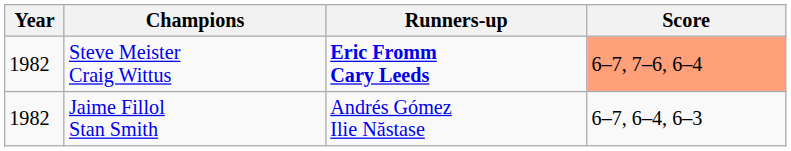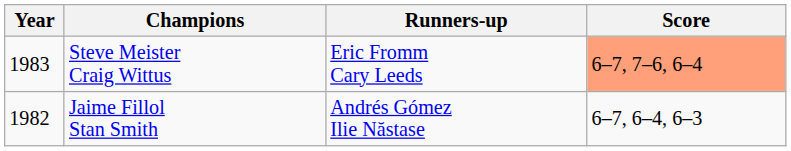 <table class="wikitable">
 <tr>
 <th style="width:40px">Year</th>
 <th style="width:200px">Champions</th>
 <th style="width:200px">Runners-up</th>
 <th style="width:150px" class="unsortable">Score</th>
 </tr>
 <tr>
-<td>1982</td>
+<td>1983</td>
 <td> <a href='#'>Steve Meister</a><br> <a href='#'>Craig Wittus</a></td>
-<td><strong> <a href='#'>Eric Fromm</a><br> <a href='#'>Cary Leeds</a></strong></td>
+<td> <a href='#'>Eric Fromm</a><br> <a href='#'>Cary Leeds</a></td>
 <td style="background: lightsalmon;">6–7, 7–6, 6–4</td>
 </tr>
 <tr>
 <td>1982</td>
 <td> <a href='#'>Jaime Fillol</a><br> <a href='#'>Stan Smith</a></td>
 <td> <a href='#'>Andrés Gómez</a><br> <a href='#'>Ilie Năstase</a></td>
 <td>6–7, 6–4, 6–3</td>
 </tr>
 </table>
